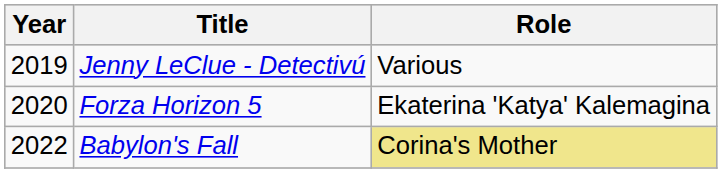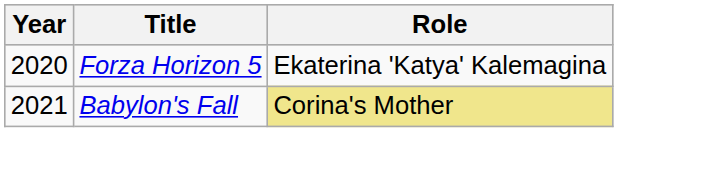 <table class="wikitable">
 <tr>
 <th>Year</th>
 <th>Title</th>
 <th>Role</th>
 </tr>
 <tr>
-<td>2019</td>
-<td><em><a href='#'>Jenny LeClue - Detectivú</a></em></td>
-<td>Various</td>
-</tr>
-<tr>
 <td>2020</td>
 <td><em><a href='#'>Forza Horizon 5</a></em></td>
 <td>Ekaterina 'Katya' Kalemagina</td>
 </tr>
 <tr>
-<td>2022</td>
+<td>2021</td>
 <td><em><a href='#'>Babylon's Fall</a></em></td>
 <td style="background: khaki;">Corina's Mother</td>
 </tr>
 </table>
